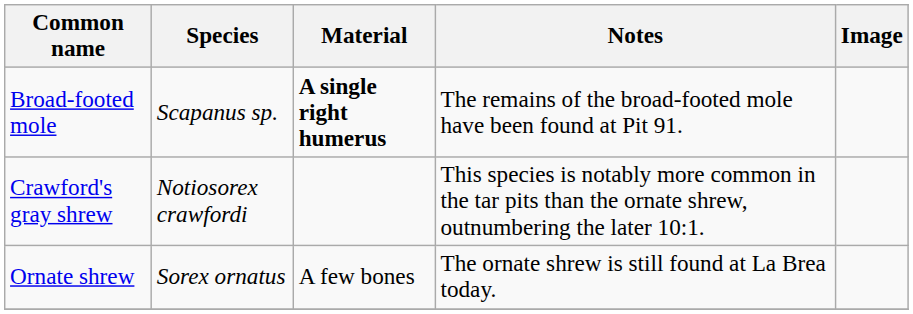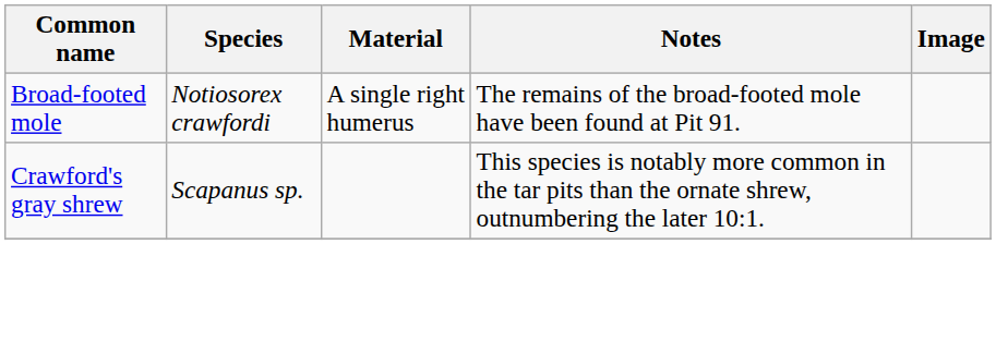 <table class="wikitable" align="center" width="100%">
 <tr>
 <th>Common name</th>
 <th>Species</th>
 <th>Material</th>
 <th>Notes</th>
 <th>Image</th>
 </tr>
 <tr>
 <td><a href='#'>Broad-footed mole</a></td>
-<td><em>Scapanus sp.</em></td>
-<td><strong>A single right humerus</strong></td>
+<td><em>Notiosorex crawfordi</em></td>
+<td>A single right humerus</td>
 <td>The remains of the broad-footed mole have been found at Pit 91.</td>
 <td></td>
 </tr>
 <tr>
 <td><a href='#'>Crawford's gray shrew</a></td>
-<td><em>Notiosorex crawfordi</em></td>
+<td><em>Scapanus sp.</em></td>
 <td></td>
 <td>This species is notably more common in the tar pits than the ornate shrew, outnumbering the later 10:1.</td>
 <td></td>
 </tr>
 <tr>
-<td><a href='#'>Ornate shrew</a></td>
-<td><em>Sorex ornatus</em></td>
-<td>A few bones</td>
-<td>The ornate shrew is still found at La Brea today.</td>
-<td></td>
-</tr>
-<tr>
 </tr>
 </table>
